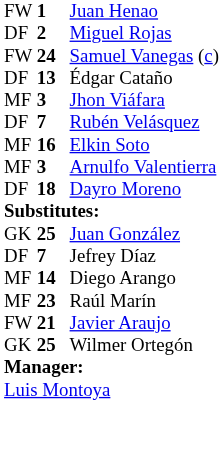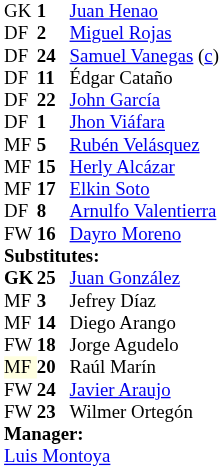 <table style="font-size:90%; margin:0.2em auto;" cellspacing="0" cellpadding="0">
 <tr>
 <th width="25"></th>
 <th width="25"></th>
 </tr>
 <tr>
-<td>FW</td>
+<td>GK</td>
 <td><strong>1</strong></td>
 <td> <a href='#'>Juan Henao</a></td>
 </tr>
 <tr>
 <td>DF</td>
 <td><strong>2</strong></td>
 <td> <a href='#'>Miguel Rojas</a></td>
 </tr>
 <tr>
-<td>FW</td>
+<td>DF</td>
 <td><strong>24</strong></td>
 <td> <a href='#'>Samuel Vanegas</a> (<a href='#'>c</a>)</td>
 </tr>
 <tr>
 <td>DF</td>
-<td><strong>13</strong></td>
+<td><strong>11</strong></td>
 <td> Édgar Cataño</td>
 </tr>
 <tr>
-<td>MF</td>
-<td><strong>3</strong></td>
+<td>DF</td>
+<td><strong>22</strong></td>
+<td> <a href='#'>John García</a></td>
+<td></td>
+<td></td>
+</tr>
+<tr>
+<td>DF</td>
+<td><strong>1</strong></td>
 <td> <a href='#'>Jhon Viáfara</a></td>
 </tr>
 <tr>
-<td>DF</td>
-<td><strong>7</strong></td>
+<td>MF</td>
+<td><strong>5</strong></td>
 <td> <a href='#'>Rubén Velásquez</a></td>
 </tr>
 <tr>
 <td>MF</td>
-<td><strong>16</strong></td>
+<td><strong>15</strong></td>
+<td> <a href='#'>Herly Alcázar</a></td>
+<td></td>
+<td></td>
+</tr>
+<tr>
+<td>MF</td>
+<td><strong>17</strong></td>
 <td> <a href='#'>Elkin Soto</a></td>
 </tr>
 <tr>
-<td>MF</td>
-<td><strong>3</strong></td>
+<td>DF</td>
+<td><strong>8</strong></td>
 <td> <a href='#'>Arnulfo Valentierra</a></td>
 </tr>
 <tr>
-<td>DF</td>
-<td><strong>18</strong></td>
+<td>FW</td>
+<td><strong>16</strong></td>
 <td> <a href='#'>Dayro Moreno</a></td>
 <td></td>
 <td></td>
 </tr>
 <tr>
 <td colspan=3><strong>Substitutes:</strong></td>
 </tr>
 <tr>
-<td>GK</td>
+<td><strong>GK</strong></td>
 <td><strong>25</strong></td>
 <td> <a href='#'>Juan González</a></td>
 </tr>
 <tr>
-<td>DF</td>
-<td><strong>7</strong></td>
+<td>MF</td>
+<td><strong>3</strong></td>
 <td> Jefrey Díaz</td>
 <td></td>
 <td></td>
 </tr>
 <tr>
 <td>MF</td>
 <td><strong>14</strong></td>
 <td> Diego Arango</td>
 </tr>
 <tr>
-<td>MF</td>
-<td><strong>23</strong></td>
+<td>FW</td>
+<td><strong>18</strong></td>
+<td> Jorge Agudelo</td>
+<td></td>
+<td></td>
+</tr>
+<tr>
+<td style="background: lightyellow;">MF</td>
+<td><strong>20</strong></td>
 <td> Raúl Marín</td>
 </tr>
 <tr>
 <td>FW</td>
-<td><strong>21</strong></td>
+<td><strong>24</strong></td>
 <td> <a href='#'>Javier Araujo</a></td>
 </tr>
 <tr>
-<td>GK</td>
-<td><strong>25</strong></td>
+<td>FW</td>
+<td><strong>23</strong></td>
 <td> Wilmer Ortegón</td>
 <td></td>
 <td></td>
 </tr>
 <tr>
 <td colspan=3><strong>Manager:</strong></td>
 </tr>
 <tr>
 <td colspan=4> <a href='#'>Luis Montoya</a></td>
 </tr>
 </table>
